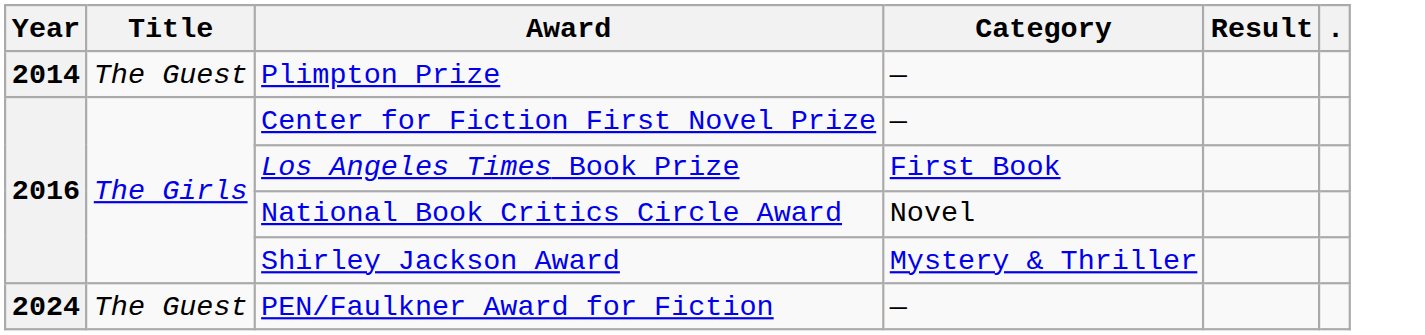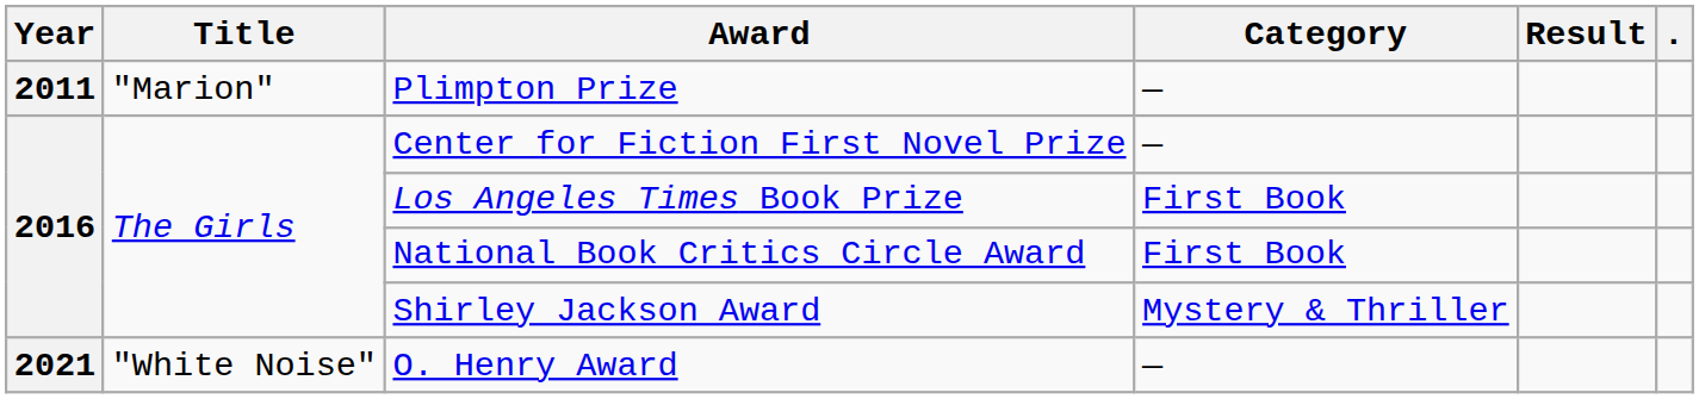 <table class="wikitable sortable">
 <tr>
 <th>Year</th>
 <th>Title</th>
 <th>Award</th>
 <th>Category</th>
 <th>Result</th>
 <th>.</th>
 </tr>
 <tr>
-<th>2014</th>
-<td><em>The Guest</em></td>
+<th>2011</th>
+<td>"Marion"</td>
 <td><a href='#'>Plimpton Prize</a></td>
 <td>—</td>
 <td></td>
 <td></td>
 </tr>
 <tr>
 <th rowspan="4">2016</th>
 <td rowspan="4"><em><a href='#'>The Girls</a></em></td>
 <td><a href='#'>Center for Fiction First Novel Prize</a></td>
 <td>—</td>
 <td></td>
 <td></td>
 </tr>
 <tr>
 <td><a href='#'><em>Los Angeles Times</em> Book Prize</a></td>
 <td><a href='#'>First Book</a></td>
 <td></td>
 <td></td>
 </tr>
 <tr>
 <td><a href='#'>National Book Critics Circle Award</a></td>
-<td>Novel</td>
+<td><a href='#'>First Book</a></td>
 <td></td>
 <td></td>
 </tr>
 <tr>
 <td><a href='#'>Shirley Jackson Award</a></td>
 <td><a href='#'>Mystery & Thriller</a></td>
 <td></td>
 <td></td>
 </tr>
 <tr>
-<th>2024</th>
-<td><em>The Guest</em></td>
-<td><a href='#'>PEN/Faulkner Award for Fiction</a></td>
+<th>2021</th>
+<td>"White Noise"</td>
+<td><a href='#'>O. Henry Award</a></td>
 <td>—</td>
 <td></td>
 <td></td>
 </tr>
 </table>
